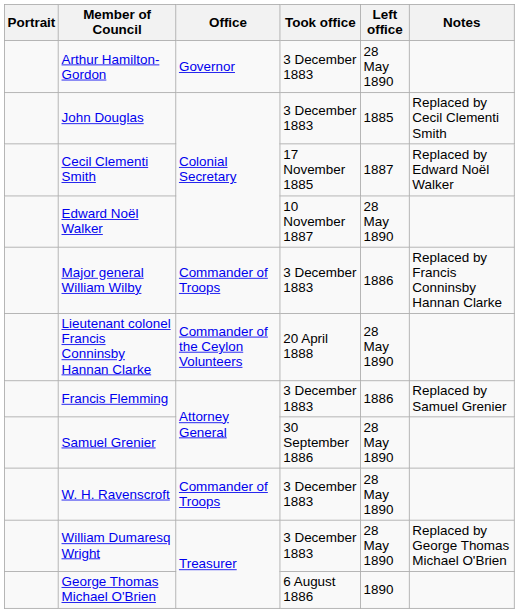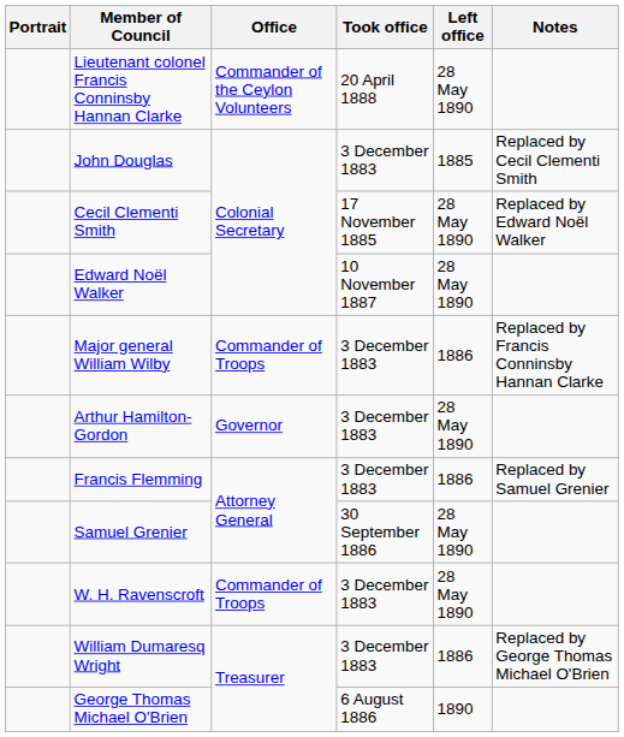 <table class="wikitable sortable" text-align:center">
 <tr>
 <th>Portrait</th>
 <th>Member of Council</th>
 <th>Office</th>
 <th>Took office</th>
 <th>Left office</th>
 <th>Notes</th>
 </tr>
 <tr>
 <td></td>
-<td><a href='#'>Arthur Hamilton-Gordon</a></td>
-<td><a href='#'>Governor</a></td>
-<td>3 December 1883</td>
+<td><a href='#'>Lieutenant colonel</a> <a href='#'>Francis Conninsby Hannan Clarke</a></td>
+<td><a href='#'>Commander of the Ceylon Volunteers</a></td>
+<td>20 April 1888</td>
 <td>28 May 1890</td>
 <td></td>
 </tr>
 <tr>
 <td></td>
 <td><a href='#'>John Douglas</a></td>
 <td rowspan=3><a href='#'>Colonial Secretary</a></td>
 <td>3 December 1883</td>
 <td>1885</td>
 <td>Replaced by Cecil Clementi Smith</td>
 </tr>
 <tr>
 <td></td>
 <td><a href='#'>Cecil Clementi Smith</a></td>
 <td>17 November 1885</td>
-<td>1887</td>
+<td>28 May 1890</td>
 <td>Replaced by Edward Noël Walker</td>
 </tr>
 <tr>
 <td></td>
 <td><a href='#'>Edward Noël Walker</a></td>
 <td>10 November 1887</td>
 <td>28 May 1890</td>
 <td></td>
 </tr>
 <tr>
 <td></td>
 <td><a href='#'>Major general</a> <a href='#'>William Wilby</a></td>
 <td><a href='#'>Commander of Troops</a></td>
 <td>3 December 1883</td>
 <td>1886</td>
 <td>Replaced by Francis Conninsby Hannan Clarke</td>
 </tr>
 <tr>
 <td></td>
-<td><a href='#'>Lieutenant colonel</a> <a href='#'>Francis Conninsby Hannan Clarke</a></td>
-<td><a href='#'>Commander of the Ceylon Volunteers</a></td>
-<td>20 April 1888</td>
+<td><a href='#'>Arthur Hamilton-Gordon</a></td>
+<td><a href='#'>Governor</a></td>
+<td>3 December 1883</td>
 <td>28 May 1890</td>
 <td></td>
 </tr>
 <tr>
 <td></td>
 <td><a href='#'>Francis Flemming</a></td>
 <td rowspan=2><a href='#'>Attorney General</a></td>
 <td>3 December 1883</td>
 <td>1886</td>
 <td>Replaced by Samuel Grenier</td>
 </tr>
 <tr>
 <td></td>
 <td><a href='#'>Samuel Grenier</a></td>
 <td>30 September 1886</td>
 <td>28 May 1890</td>
 <td></td>
 </tr>
 <tr>
 <td></td>
 <td><a href='#'>W. H. Ravenscroft</a></td>
 <td><a href='#'>Commander of Troops</a></td>
 <td>3 December 1883</td>
 <td>28 May 1890</td>
 <td></td>
 </tr>
 <tr>
 <td></td>
 <td><a href='#'>William Dumaresq Wright</a></td>
 <td rowspan=2><a href='#'>Treasurer</a></td>
 <td>3 December 1883</td>
-<td>28 May 1890</td>
+<td>1886</td>
 <td>Replaced by George Thomas Michael O'Brien</td>
 </tr>
 <tr>
 <td></td>
 <td><a href='#'>George Thomas Michael O'Brien</a></td>
 <td>6 August 1886</td>
 <td>1890</td>
 <td></td>
 </tr>
 </table>
